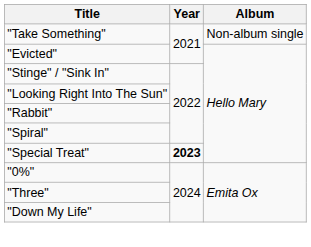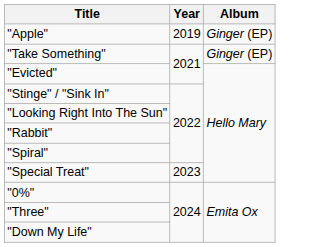 <table class="wikitable">
 <tr>
 <th>Title</th>
 <th>Year</th>
 <th>Album</th>
 </tr>
 <tr>
+<td>"Apple"</td>
+<td>2019</td>
+<td><em>Ginger</em> (EP)</td>
+</tr>
+<tr>
 <td>"Take Something"</td>
 <td rowspan="2">2021</td>
-<td>Non-album single</td>
+<td><em>Ginger</em> (EP)</td>
 </tr>
 <tr>
 <td>"Evicted"</td>
 <td rowspan="6"><em>Hello Mary</em></td>
 </tr>
 <tr>
 <td>"Stinge" / "Sink In"</td>
 <td rowspan="4">2022</td>
 </tr>
 <tr>
 <td>"Looking Right Into The Sun"</td>
 </tr>
 <tr>
 <td>"Rabbit"</td>
 </tr>
 <tr>
 <td>"Spiral"</td>
 </tr>
 <tr>
 <td>"Special Treat"</td>
-<td><strong>2023</strong></td>
+<td>2023</td>
 </tr>
 <tr>
 <td>"0%"</td>
 <td rowspan="3">2024</td>
 <td rowspan="3"><em>Emita Ox</em></td>
 </tr>
 <tr>
 <td>"Three"</td>
 </tr>
 <tr>
 <td>"Down My Life"</td>
 </tr>
 </table>
